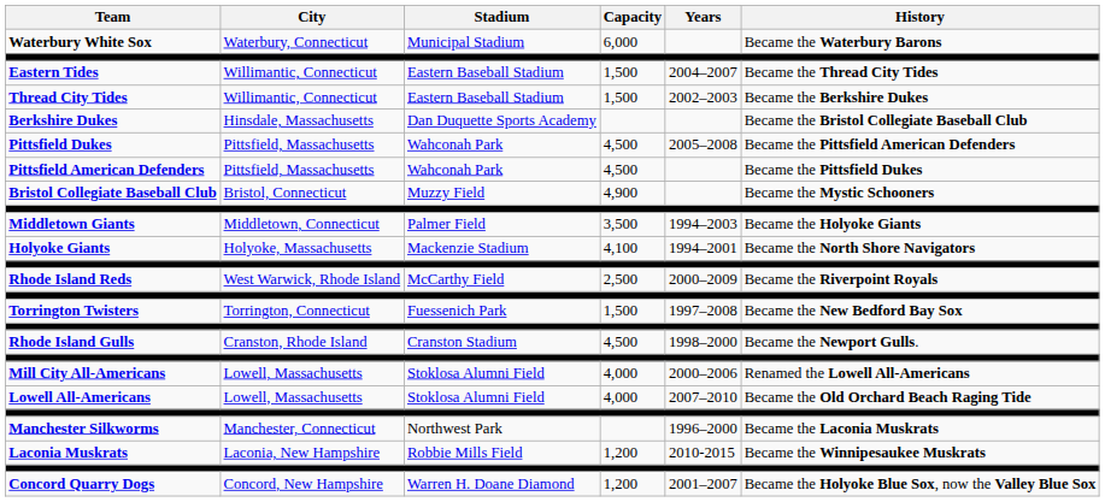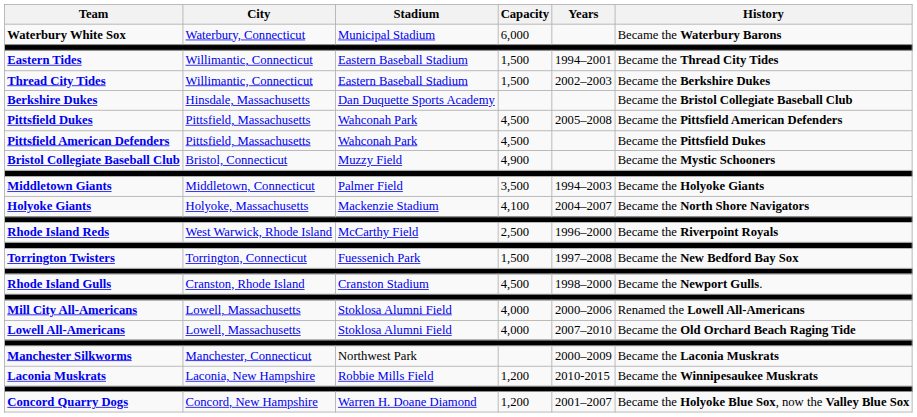 <table class="wikitable">
 <tr>
 <th>Team</th>
 <th>City</th>
 <th>Stadium</th>
 <th>Capacity</th>
 <th>Years</th>
 <th>History</th>
 </tr>
 <tr>
 <td><strong>Waterbury White Sox</strong></td>
 <td><a href='#'>Waterbury, Connecticut</a></td>
 <td><a href='#'>Municipal Stadium</a></td>
 <td>6,000</td>
 <td></td>
 <td>Became the <strong>Waterbury Barons</strong></td>
 </tr>
 <tr>
 <th style="background:black;" colspan="6"></th>
 </tr>
 <tr>
 <td><strong><a href='#'>Eastern Tides</a></strong></td>
 <td><a href='#'>Willimantic, Connecticut</a></td>
 <td><a href='#'>Eastern Baseball Stadium</a></td>
 <td>1,500</td>
-<td>2004–2007</td>
+<td>1994–2001</td>
 <td>Became the <strong>Thread City Tides</strong></td>
 </tr>
 <tr>
 <td><strong><a href='#'>Thread City Tides</a></strong></td>
 <td><a href='#'>Willimantic, Connecticut</a></td>
 <td><a href='#'>Eastern Baseball Stadium</a></td>
 <td>1,500</td>
 <td>2002–2003</td>
 <td>Became the <strong>Berkshire Dukes</strong></td>
 </tr>
 <tr>
 <td><strong><a href='#'>Berkshire Dukes</a></strong></td>
 <td><a href='#'>Hinsdale, Massachusetts</a></td>
 <td><a href='#'>Dan Duquette Sports Academy</a></td>
 <td></td>
 <td></td>
 <td>Became the <strong>Bristol Collegiate Baseball Club</strong></td>
 </tr>
 <tr>
 <td><strong><a href='#'>Pittsfield Dukes</a></strong></td>
 <td><a href='#'>Pittsfield, Massachusetts</a></td>
 <td><a href='#'>Wahconah Park</a></td>
 <td>4,500</td>
 <td>2005–2008</td>
 <td>Became the <strong>Pittsfield American Defenders</strong></td>
 </tr>
 <tr>
 <td><strong><a href='#'>Pittsfield American Defenders</a></strong></td>
 <td><a href='#'>Pittsfield, Massachusetts</a></td>
 <td><a href='#'>Wahconah Park</a></td>
 <td>4,500</td>
 <td></td>
 <td>Became the <strong>Pittsfield Dukes</strong></td>
 </tr>
 <tr>
 <td><strong><a href='#'>Bristol Collegiate Baseball Club</a></strong></td>
 <td><a href='#'>Bristol, Connecticut</a></td>
 <td><a href='#'>Muzzy Field</a></td>
 <td>4,900</td>
 <td></td>
 <td>Became the <strong>Mystic Schooners</strong></td>
 </tr>
 <tr>
 <th style="background:black;" colspan="6"></th>
 </tr>
 <tr>
 <td><strong><a href='#'>Middletown Giants</a></strong></td>
 <td><a href='#'>Middletown, Connecticut</a></td>
 <td><a href='#'>Palmer Field</a></td>
 <td>3,500</td>
 <td>1994–2003</td>
 <td>Became the <strong>Holyoke Giants</strong></td>
 </tr>
 <tr>
 <td><strong><a href='#'>Holyoke Giants</a></strong></td>
 <td><a href='#'>Holyoke, Massachusetts</a></td>
 <td><a href='#'>Mackenzie Stadium</a></td>
 <td>4,100</td>
-<td>1994–2001</td>
+<td>2004–2007</td>
 <td>Became the <strong>North Shore Navigators</strong></td>
 </tr>
 <tr>
 <th style="background:black;" colspan="6"></th>
 </tr>
 <tr>
 <td><strong><a href='#'>Rhode Island Reds</a></strong></td>
 <td><a href='#'>West Warwick, Rhode Island</a></td>
 <td><a href='#'>McCarthy Field</a></td>
 <td>2,500</td>
-<td>2000–2009</td>
+<td>1996–2000</td>
 <td>Became the <strong>Riverpoint Royals</strong></td>
 </tr>
 <tr>
 <th style="background:black;" colspan="6"></th>
 </tr>
 <tr>
 <td><strong><a href='#'>Torrington Twisters</a></strong></td>
 <td><a href='#'>Torrington, Connecticut</a></td>
 <td><a href='#'>Fuessenich Park</a></td>
 <td>1,500</td>
 <td>1997–2008</td>
 <td>Became the <strong>New Bedford Bay Sox</strong></td>
 </tr>
 <tr>
 <th style="background:black;" colspan="6"></th>
 </tr>
 <tr>
 <td><strong><a href='#'>Rhode Island Gulls</a></strong></td>
 <td><a href='#'>Cranston, Rhode Island</a></td>
 <td><a href='#'>Cranston Stadium</a></td>
 <td>4,500</td>
 <td>1998–2000</td>
 <td>Became the <strong>Newport Gulls</strong>.</td>
 </tr>
 <tr>
 <th style="background:black;" colspan="6"></th>
 </tr>
 <tr>
 <td><strong><a href='#'>Mill City All-Americans</a></strong></td>
 <td><a href='#'>Lowell, Massachusetts</a></td>
 <td><a href='#'>Stoklosa Alumni Field</a></td>
 <td>4,000</td>
 <td>2000–2006</td>
 <td>Renamed the <strong>Lowell All-Americans</strong></td>
 </tr>
 <tr>
 <td><strong><a href='#'>Lowell All-Americans</a></strong></td>
 <td><a href='#'>Lowell, Massachusetts</a></td>
 <td><a href='#'>Stoklosa Alumni Field</a></td>
 <td>4,000</td>
 <td>2007–2010</td>
 <td>Became the <strong>Old Orchard Beach Raging Tide</strong></td>
 </tr>
 <tr>
 <th style="background:black;" colspan="6"></th>
 </tr>
 <tr>
 <td><strong><a href='#'>Manchester Silkworms</a></strong></td>
 <td><a href='#'>Manchester, Connecticut</a></td>
 <td>Northwest Park</td>
 <td></td>
-<td>1996–2000</td>
+<td>2000–2009</td>
 <td>Became the <strong>Laconia Muskrats</strong></td>
 </tr>
 <tr>
 <td><strong><a href='#'>Laconia Muskrats</a></strong></td>
 <td><a href='#'>Laconia, New Hampshire</a></td>
 <td><a href='#'>Robbie Mills Field</a></td>
 <td>1,200</td>
 <td>2010-2015</td>
 <td>Became the <strong>Winnipesaukee Muskrats</strong></td>
 </tr>
 <tr>
 <th style="background:black;" colspan="6"></th>
 </tr>
 <tr>
 <td><strong><a href='#'>Concord Quarry Dogs</a></strong></td>
 <td><a href='#'>Concord, New Hampshire</a></td>
 <td><a href='#'>Warren H. Doane Diamond</a></td>
 <td>1,200</td>
 <td>2001–2007</td>
 <td>Became the <strong>Holyoke Blue Sox</strong>, now the <strong>Valley Blue Sox</strong></td>
 </tr>
 </table>
